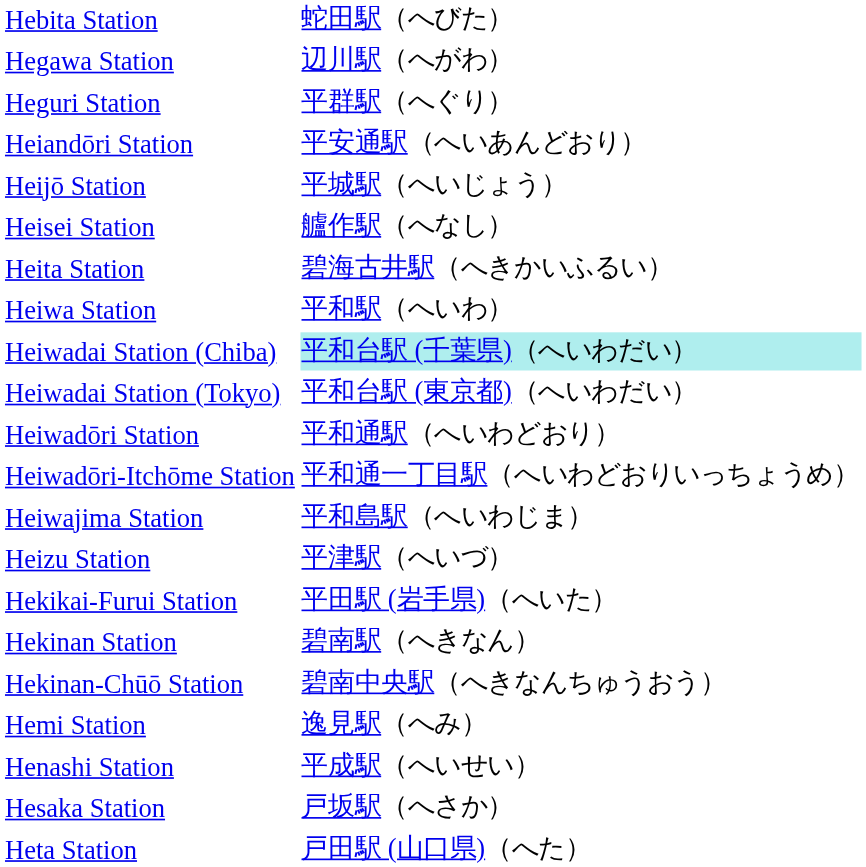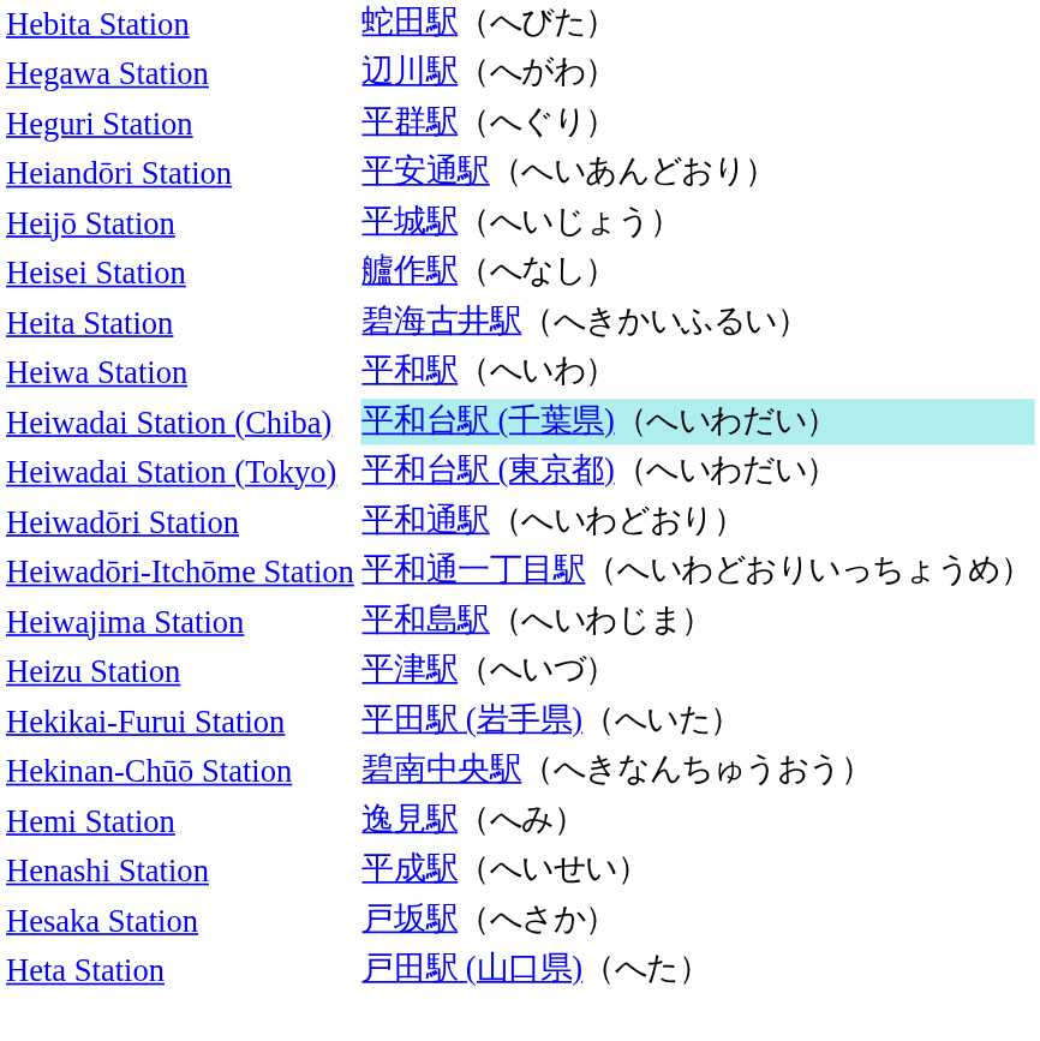 <table>
 <tr>
 <td><a href='#'>Hebita Station</a></td>
 <td><a href='#'>蛇田駅</a>（へびた）</td>
 </tr>
 <tr>
 <td><a href='#'>Hegawa Station</a></td>
 <td><a href='#'>辺川駅</a>（へがわ）</td>
 </tr>
 <tr>
 <td><a href='#'>Heguri Station</a></td>
 <td><a href='#'>平群駅</a>（へぐり）</td>
 </tr>
 <tr>
 <td><a href='#'>Heiandōri Station</a></td>
 <td><a href='#'>平安通駅</a>（へいあんどおり）</td>
 </tr>
 <tr>
 <td><a href='#'>Heijō Station</a></td>
 <td><a href='#'>平城駅</a>（へいじょう）</td>
 </tr>
 <tr>
 <td><a href='#'>Heisei Station</a></td>
 <td><a href='#'>艫作駅</a>（へなし）</td>
 </tr>
 <tr>
 <td><a href='#'>Heita Station</a></td>
 <td><a href='#'>碧海古井駅</a>（へきかいふるい）</td>
 </tr>
 <tr>
 <td><a href='#'>Heiwa Station</a></td>
 <td><a href='#'>平和駅</a>（へいわ）</td>
 </tr>
 <tr>
 <td><a href='#'>Heiwadai Station (Chiba)</a></td>
 <td style="background: paleturquoise;"><a href='#'>平和台駅 (千葉県)</a>（へいわだい）</td>
 </tr>
 <tr>
 <td><a href='#'>Heiwadai Station (Tokyo)</a></td>
 <td><a href='#'>平和台駅 (東京都)</a>（へいわだい）</td>
 </tr>
 <tr>
 <td><a href='#'>Heiwadōri Station</a></td>
 <td><a href='#'>平和通駅</a>（へいわどおり）</td>
 </tr>
 <tr>
 <td><a href='#'>Heiwadōri-Itchōme Station</a></td>
 <td><a href='#'>平和通一丁目駅</a>（へいわどおりいっちょうめ）</td>
 </tr>
 <tr>
 <td><a href='#'>Heiwajima Station</a></td>
 <td><a href='#'>平和島駅</a>（へいわじま）</td>
 </tr>
 <tr>
 <td><a href='#'>Heizu Station</a></td>
 <td><a href='#'>平津駅</a>（へいづ）</td>
 </tr>
 <tr>
 <td><a href='#'>Hekikai-Furui Station</a></td>
 <td><a href='#'>平田駅 (岩手県)</a>（へいた）</td>
 </tr>
 <tr>
-<td><a href='#'>Hekinan Station</a></td>
-<td><a href='#'>碧南駅</a>（へきなん）</td>
-</tr>
-<tr>
 <td><a href='#'>Hekinan-Chūō Station</a></td>
 <td><a href='#'>碧南中央駅</a>（へきなんちゅうおう）</td>
 </tr>
 <tr>
 <td><a href='#'>Hemi Station</a></td>
 <td><a href='#'>逸見駅</a>（へみ）</td>
 </tr>
 <tr>
 <td><a href='#'>Henashi Station</a></td>
 <td><a href='#'>平成駅</a>（へいせい）</td>
 </tr>
 <tr>
 <td><a href='#'>Hesaka Station</a></td>
 <td><a href='#'>戸坂駅</a>（へさか）</td>
 </tr>
 <tr>
 <td><a href='#'>Heta Station</a></td>
 <td><a href='#'>戸田駅 (山口県)</a>（へた）</td>
 </tr>
 </table>
